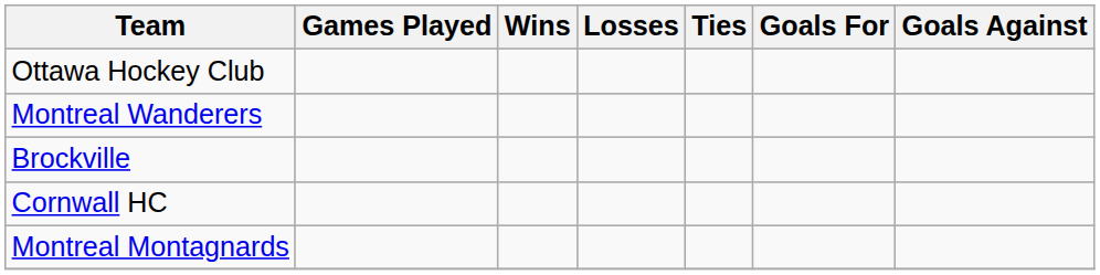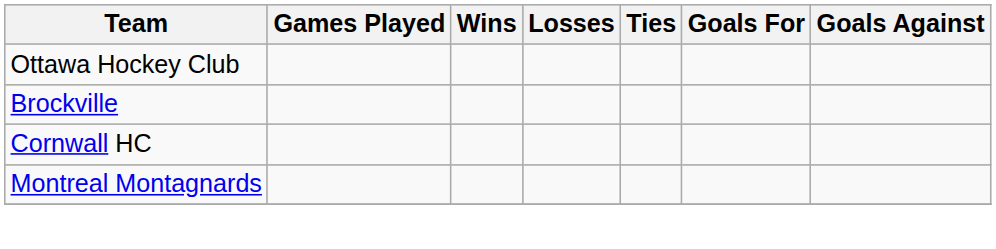 <table class="wikitable">
 <tr>
 <th>Team</th>
 <th>Games Played</th>
 <th>Wins</th>
 <th>Losses</th>
 <th>Ties</th>
 <th>Goals For</th>
 <th>Goals Against</th>
 </tr>
 <tr>
 <td>Ottawa Hockey Club</td>
-<td></td>
-<td></td>
-<td></td>
-<td></td>
-<td></td>
-<td></td>
-</tr>
-<tr>
-<td><a href='#'>Montreal Wanderers</a></td>
 <td></td>
 <td></td>
 <td></td>
 <td></td>
 <td></td>
 <td></td>
 </tr>
 <tr>
 <td><a href='#'>Brockville</a></td>
 <td></td>
 <td></td>
 <td></td>
 <td></td>
 <td></td>
 <td></td>
 </tr>
 <tr>
 <td><a href='#'>Cornwall</a> HC</td>
 <td></td>
 <td></td>
 <td></td>
 <td></td>
 <td></td>
 <td></td>
 </tr>
 <tr>
 <td><a href='#'>Montreal Montagnards</a></td>
 <td></td>
 <td></td>
 <td></td>
 <td></td>
 <td></td>
 <td></td>
 </tr>
 <tr>
 </tr>
 </table>
